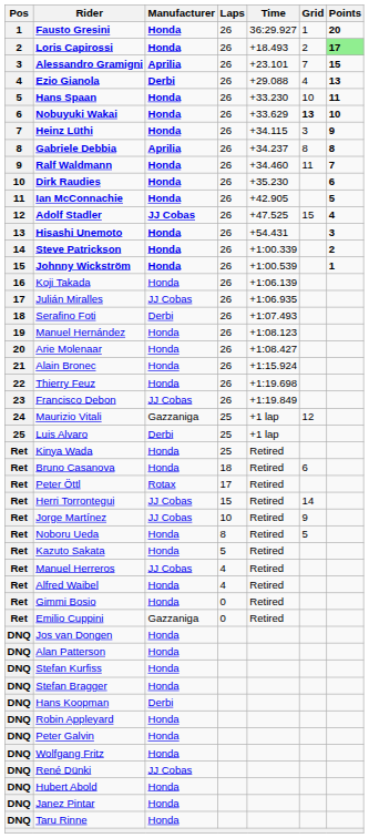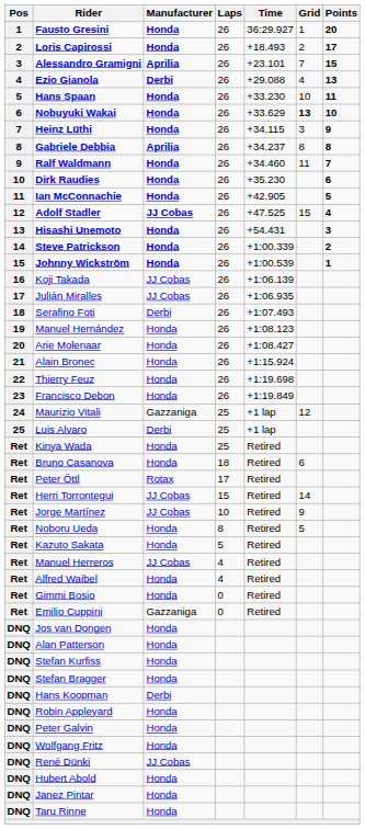 <table class="wikitable" style="font-size: 95%;">
 <tr>
 <th>Pos</th>
 <th>Rider</th>
 <th>Manufacturer</th>
 <th>Laps</th>
 <th>Time</th>
 <th>Grid</th>
 <th>Points</th>
 </tr>
 <tr>
 <th>1</th>
 <td> <strong><a href='#'>Fausto Gresini</a></strong></td>
 <td><strong><a href='#'>Honda</a></strong></td>
 <td>26</td>
 <td>36:29.927</td>
 <td>1</td>
 <td><strong>20</strong></td>
 </tr>
 <tr>
 <th>2</th>
 <td> <strong><a href='#'>Loris Capirossi</a></strong></td>
 <td><strong><a href='#'>Honda</a></strong></td>
 <td>26</td>
 <td>+18.493</td>
 <td>2</td>
-<td style="background: lightgreen;"><strong>17</strong></td>
+<td><strong>17</strong></td>
 </tr>
 <tr>
 <th>3</th>
 <td> <strong><a href='#'>Alessandro Gramigni</a></strong></td>
 <td><strong><a href='#'>Aprilia</a></strong></td>
 <td>26</td>
 <td>+23.101</td>
 <td>7</td>
 <td><strong>15</strong></td>
 </tr>
 <tr>
 <th>4</th>
 <td> <strong><a href='#'>Ezio Gianola</a></strong></td>
 <td><strong><a href='#'>Derbi</a></strong></td>
 <td>26</td>
 <td>+29.088</td>
 <td>4</td>
 <td><strong>13</strong></td>
 </tr>
 <tr>
 <th>5</th>
 <td> <strong><a href='#'>Hans Spaan</a></strong></td>
 <td><strong><a href='#'>Honda</a></strong></td>
 <td>26</td>
 <td>+33.230</td>
 <td>10</td>
 <td><strong>11</strong></td>
 </tr>
 <tr>
 <th>6</th>
 <td> <strong><a href='#'>Nobuyuki Wakai</a></strong></td>
 <td><strong><a href='#'>Honda</a></strong></td>
 <td>26</td>
 <td>+33.629</td>
 <td><strong>13</strong></td>
 <td><strong>10</strong></td>
 </tr>
 <tr>
 <th>7</th>
 <td> <strong><a href='#'>Heinz Lüthi</a></strong></td>
 <td><strong><a href='#'>Honda</a></strong></td>
 <td>26</td>
 <td>+34.115</td>
 <td>3</td>
 <td><strong>9</strong></td>
 </tr>
 <tr>
 <th>8</th>
 <td> <strong><a href='#'>Gabriele Debbia</a></strong></td>
 <td><strong><a href='#'>Aprilia</a></strong></td>
 <td>26</td>
 <td>+34.237</td>
 <td>8</td>
 <td><strong>8</strong></td>
 </tr>
 <tr>
 <th>9</th>
 <td> <strong><a href='#'>Ralf Waldmann</a></strong></td>
 <td><strong><a href='#'>Honda</a></strong></td>
 <td>26</td>
 <td>+34.460</td>
 <td>11</td>
 <td><strong>7</strong></td>
 </tr>
 <tr>
 <th>10</th>
 <td> <strong><a href='#'>Dirk Raudies</a></strong></td>
 <td><strong><a href='#'>Honda</a></strong></td>
 <td>26</td>
 <td>+35.230</td>
 <td></td>
 <td><strong>6</strong></td>
 </tr>
 <tr>
 <th>11</th>
 <td> <strong><a href='#'>Ian McConnachie</a></strong></td>
 <td><strong><a href='#'>Honda</a></strong></td>
 <td>26</td>
 <td>+42.905</td>
 <td></td>
 <td><strong>5</strong></td>
 </tr>
 <tr>
 <th>12</th>
 <td> <strong><a href='#'>Adolf Stadler</a></strong></td>
 <td><strong><a href='#'>JJ Cobas</a></strong></td>
 <td>26</td>
 <td>+47.525</td>
 <td>15</td>
 <td><strong>4</strong></td>
 </tr>
 <tr>
 <th>13</th>
 <td> <strong><a href='#'>Hisashi Unemoto</a></strong></td>
 <td><strong><a href='#'>Honda</a></strong></td>
 <td>26</td>
 <td>+54.431</td>
 <td></td>
 <td><strong>3</strong></td>
 </tr>
 <tr>
 <th>14</th>
 <td> <strong><a href='#'>Steve Patrickson</a></strong></td>
 <td><strong><a href='#'>Honda</a></strong></td>
 <td>26</td>
 <td>+1:00.339</td>
 <td></td>
 <td><strong>2</strong></td>
 </tr>
 <tr>
 <th>15</th>
 <td> <strong><a href='#'>Johnny Wickström</a></strong></td>
 <td><strong><a href='#'>Honda</a></strong></td>
 <td>26</td>
 <td>+1:00.539</td>
 <td></td>
 <td><strong>1</strong></td>
 </tr>
 <tr>
 <th>16</th>
 <td> <a href='#'>Koji Takada</a></td>
-<td><a href='#'>Honda</a></td>
+<td><a href='#'>JJ Cobas</a></td>
 <td>26</td>
 <td>+1:06.139</td>
 <td></td>
 <td></td>
 </tr>
 <tr>
 <th>17</th>
 <td> <a href='#'>Julián Miralles</a></td>
 <td><a href='#'>JJ Cobas</a></td>
 <td>26</td>
 <td>+1:06.935</td>
 <td></td>
 <td></td>
 </tr>
 <tr>
 <th>18</th>
 <td> <a href='#'>Serafino Foti</a></td>
 <td><a href='#'>Derbi</a></td>
 <td>26</td>
 <td>+1:07.493</td>
 <td></td>
 <td></td>
 </tr>
 <tr>
 <th>19</th>
 <td> <a href='#'>Manuel Hernández</a></td>
 <td><a href='#'>Honda</a></td>
 <td>26</td>
 <td>+1:08.123</td>
 <td></td>
 <td></td>
 </tr>
 <tr>
 <th>20</th>
 <td> <a href='#'>Arie Molenaar</a></td>
 <td><a href='#'>Honda</a></td>
 <td>26</td>
 <td>+1:08.427</td>
 <td></td>
 <td></td>
 </tr>
 <tr>
 <th>21</th>
 <td> <a href='#'>Alain Bronec</a></td>
 <td><a href='#'>Honda</a></td>
 <td>26</td>
 <td>+1:15.924</td>
 <td></td>
 <td></td>
 </tr>
 <tr>
 <th>22</th>
 <td> <a href='#'>Thierry Feuz</a></td>
 <td><a href='#'>Honda</a></td>
 <td>26</td>
 <td>+1:19.698</td>
 <td></td>
 <td></td>
 </tr>
 <tr>
 <th>23</th>
 <td> <a href='#'>Francisco Debon</a></td>
-<td><a href='#'>JJ Cobas</a></td>
+<td><a href='#'>Honda</a></td>
 <td>26</td>
 <td>+1:19.849</td>
 <td></td>
 <td></td>
 </tr>
 <tr>
 <th>24</th>
 <td> <a href='#'>Maurizio Vitali</a></td>
 <td>Gazzaniga</td>
 <td>25</td>
 <td>+1 lap</td>
 <td>12</td>
 <td></td>
 </tr>
 <tr>
 <th>25</th>
 <td> <a href='#'>Luis Alvaro</a></td>
 <td><a href='#'>Derbi</a></td>
 <td>25</td>
 <td>+1 lap</td>
 <td></td>
 <td></td>
 </tr>
 <tr>
 <th>Ret</th>
 <td> <a href='#'>Kinya Wada</a></td>
 <td><a href='#'>Honda</a></td>
 <td>25</td>
 <td>Retired</td>
 <td></td>
 <td></td>
 </tr>
 <tr>
 <th>Ret</th>
 <td> <a href='#'>Bruno Casanova</a></td>
 <td><a href='#'>Honda</a></td>
 <td>18</td>
 <td>Retired</td>
 <td>6</td>
 <td></td>
 </tr>
 <tr>
 <th>Ret</th>
 <td> <a href='#'>Peter Öttl</a></td>
 <td><a href='#'>Rotax</a></td>
 <td>17</td>
 <td>Retired</td>
 <td></td>
 <td></td>
 </tr>
 <tr>
 <th>Ret</th>
 <td> <a href='#'>Herri Torrontegui</a></td>
 <td><a href='#'>JJ Cobas</a></td>
 <td>15</td>
 <td>Retired</td>
 <td>14</td>
 <td></td>
 </tr>
 <tr>
 <th>Ret</th>
 <td> <a href='#'>Jorge Martínez</a></td>
 <td><a href='#'>JJ Cobas</a></td>
 <td>10</td>
 <td>Retired</td>
 <td>9</td>
 <td></td>
 </tr>
 <tr>
 <th>Ret</th>
 <td> <a href='#'>Noboru Ueda</a></td>
 <td><a href='#'>Honda</a></td>
 <td>8</td>
 <td>Retired</td>
 <td>5</td>
 <td></td>
 </tr>
 <tr>
 <th>Ret</th>
 <td> <a href='#'>Kazuto Sakata</a></td>
 <td><a href='#'>Honda</a></td>
 <td>5</td>
 <td>Retired</td>
 <td></td>
 <td></td>
 </tr>
 <tr>
 <th>Ret</th>
 <td> <a href='#'>Manuel Herreros</a></td>
 <td><a href='#'>JJ Cobas</a></td>
 <td>4</td>
 <td>Retired</td>
 <td></td>
 <td></td>
 </tr>
 <tr>
 <th>Ret</th>
 <td> <a href='#'>Alfred Waibel</a></td>
 <td><a href='#'>Honda</a></td>
 <td>4</td>
 <td>Retired</td>
 <td></td>
 <td></td>
 </tr>
 <tr>
 <th>Ret</th>
 <td> <a href='#'>Gimmi Bosio</a></td>
 <td><a href='#'>Honda</a></td>
 <td>0</td>
 <td>Retired</td>
 <td></td>
 <td></td>
 </tr>
 <tr>
 <th>Ret</th>
 <td> <a href='#'>Emilio Cuppini</a></td>
 <td>Gazzaniga</td>
 <td>0</td>
 <td>Retired</td>
 <td></td>
 <td></td>
 </tr>
 <tr>
 <th>DNQ</th>
 <td> <a href='#'>Jos van Dongen</a></td>
 <td><a href='#'>Honda</a></td>
 <td></td>
 <td></td>
 <td></td>
 <td></td>
 </tr>
 <tr>
 <th>DNQ</th>
 <td> <a href='#'>Alan Patterson</a></td>
 <td><a href='#'>Honda</a></td>
 <td></td>
 <td></td>
 <td></td>
 <td></td>
 </tr>
 <tr>
 <th>DNQ</th>
 <td> <a href='#'>Stefan Kurfiss</a></td>
 <td><a href='#'>Honda</a></td>
 <td></td>
 <td></td>
 <td></td>
 <td></td>
 </tr>
 <tr>
 <th>DNQ</th>
 <td> <a href='#'>Stefan Bragger</a></td>
 <td><a href='#'>Honda</a></td>
 <td></td>
 <td></td>
 <td></td>
 <td></td>
 </tr>
 <tr>
 <th>DNQ</th>
 <td> <a href='#'>Hans Koopman</a></td>
 <td><a href='#'>Derbi</a></td>
 <td></td>
 <td></td>
 <td></td>
 <td></td>
 </tr>
 <tr>
 <th>DNQ</th>
 <td> <a href='#'>Robin Appleyard</a></td>
 <td><a href='#'>Honda</a></td>
 <td></td>
 <td></td>
 <td></td>
 <td></td>
 </tr>
 <tr>
 <th>DNQ</th>
 <td> <a href='#'>Peter Galvin</a></td>
 <td><a href='#'>Honda</a></td>
 <td></td>
 <td></td>
 <td></td>
 <td></td>
 </tr>
 <tr>
 <th>DNQ</th>
 <td> <a href='#'>Wolfgang Fritz</a></td>
 <td><a href='#'>Honda</a></td>
 <td></td>
 <td></td>
 <td></td>
 <td></td>
 </tr>
 <tr>
 <th>DNQ</th>
 <td> <a href='#'>René Dünki</a></td>
 <td><a href='#'>JJ Cobas</a></td>
 <td></td>
 <td></td>
 <td></td>
 <td></td>
 </tr>
 <tr>
 <th>DNQ</th>
 <td> <a href='#'>Hubert Abold</a></td>
 <td><a href='#'>Honda</a></td>
 <td></td>
 <td></td>
 <td></td>
 <td></td>
 </tr>
 <tr>
 <th>DNQ</th>
 <td> <a href='#'>Janez Pintar</a></td>
 <td><a href='#'>Honda</a></td>
 <td></td>
 <td></td>
 <td></td>
 <td></td>
 </tr>
 <tr>
 <th>DNQ</th>
 <td> <a href='#'>Taru Rinne</a></td>
 <td><a href='#'>Honda</a></td>
 <td></td>
 <td></td>
 <td></td>
 <td></td>
 </tr>
 <tr>
 <th colspan=7></th>
 </tr>
 </table>
